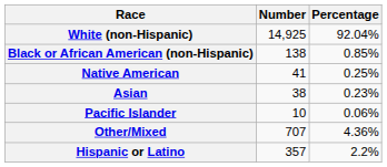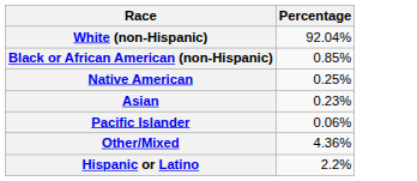 <table class="wikitable" style="text-align:right">
 <tr>
 <th scope="col">Race</th>
-<th scope="col">Number</th>
 <th scope="col">Percentage</th>
 </tr>
 <tr>
 <th scope="row"><a href='#'>White</a> (non-Hispanic)</th>
-<td>14,925</td>
 <td>92.04%</td>
 </tr>
 <tr>
 <th scope="row"><a href='#'>Black or African American</a> (non-Hispanic)</th>
-<td>138</td>
 <td>0.85%</td>
 </tr>
 <tr>
 <th scope="row"><a href='#'>Native American</a></th>
-<td>41</td>
 <td>0.25%</td>
 </tr>
 <tr>
 <th scope="row"><a href='#'>Asian</a></th>
-<td>38</td>
 <td>0.23%</td>
 </tr>
 <tr>
 <th scope="row"><a href='#'>Pacific Islander</a></th>
-<td>10</td>
 <td>0.06%</td>
 </tr>
 <tr>
 <th scope="row"><a href='#'>Other/Mixed</a></th>
-<td>707</td>
 <td>4.36%</td>
 </tr>
 <tr>
 <th scope="row"><a href='#'>Hispanic</a> or <a href='#'>Latino</a></th>
-<td>357</td>
 <td>2.2%</td>
 </tr>
 </table>
